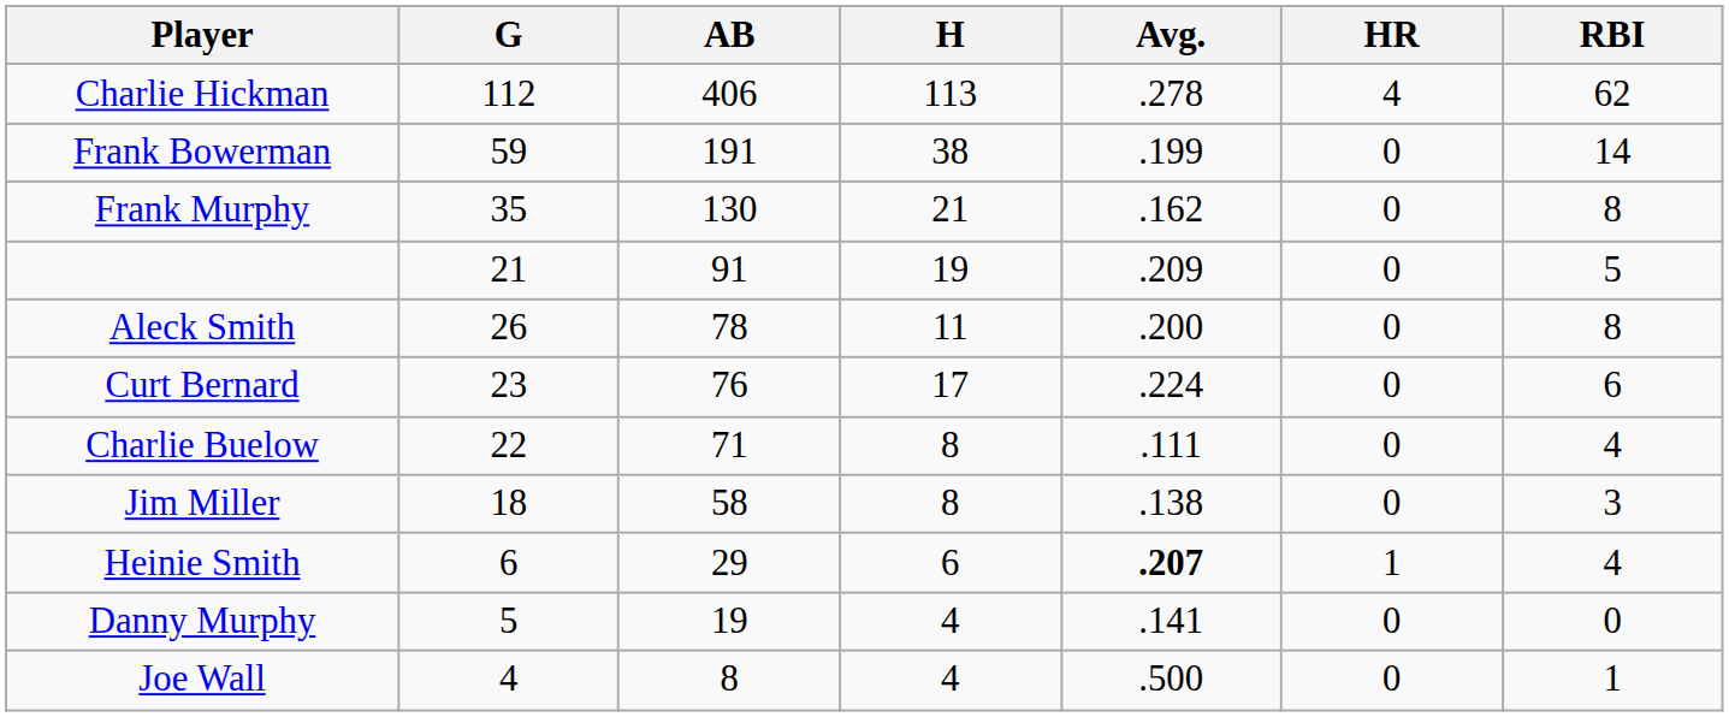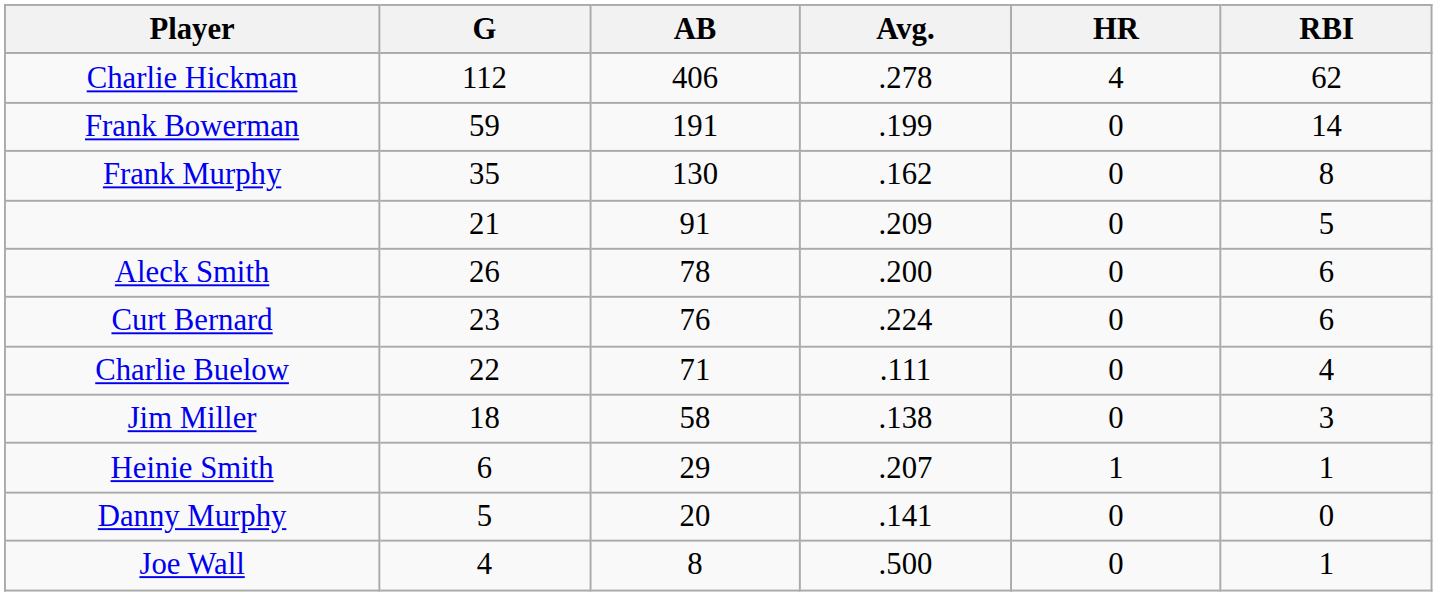 <table class="wikitable sortable">
 <tr>
 <th bgcolor="#DDDDFF" width="16%">Player</th>
 <th bgcolor="#DDDDFF" width="9%">G</th>
 <th bgcolor="#DDDDFF" width="9%">AB</th>
-<th bgcolor="#DDDDFF" width="9%">H</th>
 <th bgcolor="#DDDDFF" width="9%">Avg.</th>
 <th bgcolor="#DDDDFF" width="9%">HR</th>
 <th bgcolor="#DDDDFF" width="9%">RBI</th>
 </tr>
 <tr align="center">
 <td><a href='#'>Charlie Hickman</a></td>
 <td>112</td>
 <td>406</td>
-<td>113</td>
 <td>.278</td>
 <td>4</td>
 <td>62</td>
 </tr>
 <tr align=center>
 <td><a href='#'>Frank Bowerman</a></td>
 <td>59</td>
 <td>191</td>
-<td>38</td>
 <td>.199</td>
 <td>0</td>
 <td>14</td>
 </tr>
 <tr align=center>
 <td><a href='#'>Frank Murphy</a></td>
 <td>35</td>
 <td>130</td>
-<td>21</td>
 <td>.162</td>
 <td>0</td>
 <td>8</td>
 </tr>
 <tr align=center>
 <td></td>
 <td>21</td>
 <td>91</td>
-<td>19</td>
 <td>.209</td>
 <td>0</td>
 <td>5</td>
 </tr>
 <tr align="center">
 <td><a href='#'>Aleck Smith</a></td>
 <td>26</td>
 <td>78</td>
-<td>11</td>
 <td>.200</td>
 <td>0</td>
-<td>8</td>
+<td>6</td>
 </tr>
 <tr align=center>
 <td><a href='#'>Curt Bernard</a></td>
 <td>23</td>
 <td>76</td>
-<td>17</td>
 <td>.224</td>
 <td>0</td>
 <td>6</td>
 </tr>
 <tr align=center>
 <td><a href='#'>Charlie Buelow</a></td>
 <td>22</td>
 <td>71</td>
-<td>8</td>
 <td>.111</td>
 <td>0</td>
 <td>4</td>
 </tr>
 <tr align=center>
 <td><a href='#'>Jim Miller</a></td>
 <td>18</td>
 <td>58</td>
-<td>8</td>
 <td>.138</td>
 <td>0</td>
 <td>3</td>
 </tr>
 <tr align=center>
 <td><a href='#'>Heinie Smith</a></td>
 <td>6</td>
 <td>29</td>
-<td>6</td>
-<td><strong>.207</strong></td>
+<td>.207</td>
 <td>1</td>
-<td>4</td>
+<td>1</td>
 </tr>
 <tr align=center>
 <td><a href='#'>Danny Murphy</a></td>
 <td>5</td>
-<td>19</td>
-<td>4</td>
+<td>20</td>
 <td>.141</td>
 <td>0</td>
 <td>0</td>
 </tr>
 <tr align=center>
 <td><a href='#'>Joe Wall</a></td>
 <td>4</td>
 <td>8</td>
-<td>4</td>
 <td>.500</td>
 <td>0</td>
 <td>1</td>
 </tr>
 </table>
